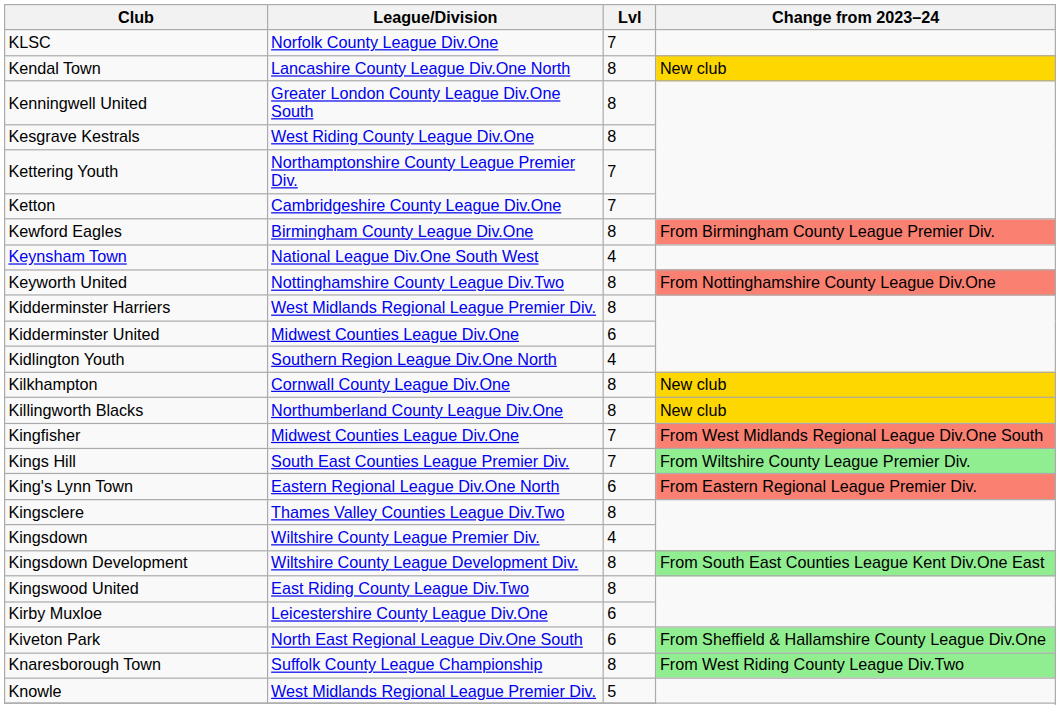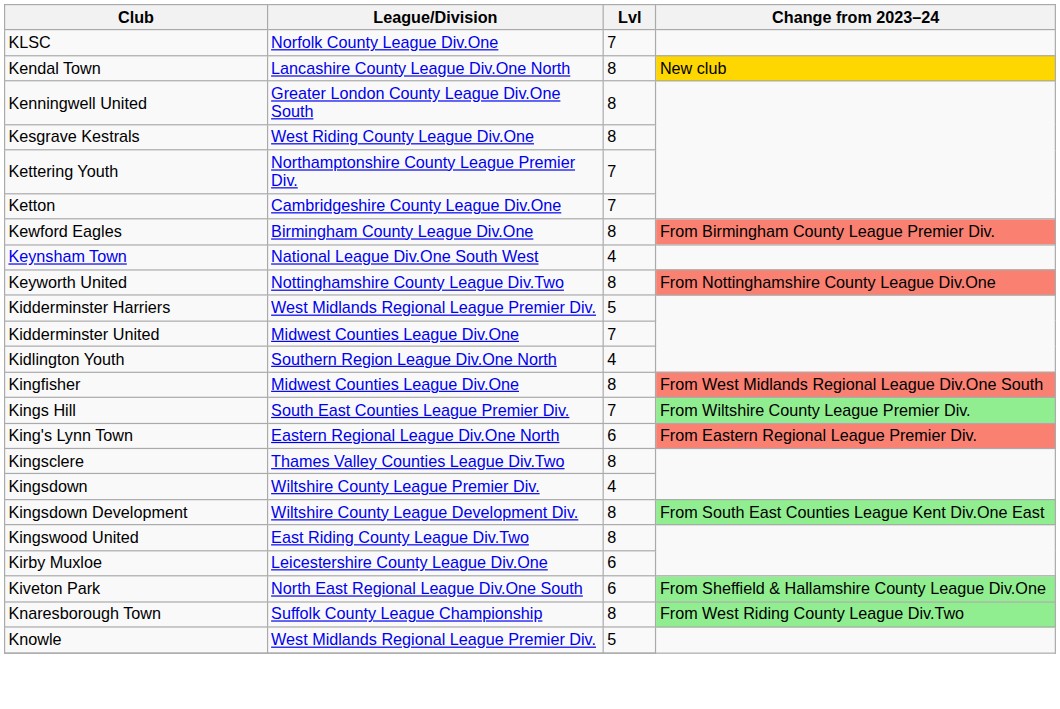 <table class="wikitable sortable" width=100% style="font-size:85%">
 <tr>
 <th width=25%>Club</th>
 <th width=32%>League/Division</th>
 <th width=5%>Lvl</th>
 <th width=38%>Change from 2023–24</th>
 </tr>
 <tr>
 <td>KLSC</td>
 <td><a href='#'>Norfolk County League Div.One</a></td>
 <td>7</td>
 </tr>
 <tr>
 <td>Kendal Town</td>
 <td><a href='#'>Lancashire County League Div.One North</a></td>
 <td>8</td>
 <td style="background:gold">New club</td>
 </tr>
 <tr>
 <td>Kenningwell United</td>
 <td><a href='#'>Greater London County League Div.One South</a></td>
 <td>8</td>
 </tr>
 <tr>
 <td>Kesgrave Kestrals</td>
 <td><a href='#'>West Riding County League Div.One</a></td>
 <td>8</td>
 </tr>
 <tr>
 <td>Kettering Youth</td>
 <td><a href='#'>Northamptonshire County League Premier Div.</a></td>
 <td>7</td>
 </tr>
 <tr>
 <td>Ketton</td>
 <td><a href='#'>Cambridgeshire County League Div.One</a></td>
 <td>7</td>
 </tr>
 <tr>
 <td>Kewford Eagles</td>
 <td><a href='#'>Birmingham County League Div.One</a></td>
 <td>8</td>
 <td style="background:salmon">From Birmingham County League Premier Div.</td>
 </tr>
 <tr>
 <td><a href='#'>Keynsham Town</a></td>
 <td><a href='#'>National League Div.One South West</a></td>
 <td>4</td>
 </tr>
 <tr>
 <td>Keyworth United</td>
 <td><a href='#'>Nottinghamshire County League Div.Two</a></td>
 <td>8</td>
 <td style="background:salmon">From Nottinghamshire County League Div.One</td>
 </tr>
 <tr>
 <td>Kidderminster Harriers</td>
 <td><a href='#'>West Midlands Regional League Premier Div.</a></td>
-<td>8</td>
+<td>5</td>
 </tr>
 <tr>
 <td>Kidderminster United</td>
 <td><a href='#'>Midwest Counties League Div.One</a></td>
-<td>6</td>
+<td>7</td>
 </tr>
 <tr>
 <td>Kidlington Youth</td>
 <td><a href='#'>Southern Region League Div.One North</a></td>
 <td>4</td>
 </tr>
 <tr>
-<td>Kilkhampton</td>
-<td><a href='#'>Cornwall County League Div.One</a></td>
-<td>8</td>
-<td style="background:gold">New club</td>
-</tr>
-<tr>
-<td>Killingworth Blacks</td>
-<td><a href='#'>Northumberland County League Div.One</a></td>
-<td>8</td>
-<td style="background:gold">New club</td>
-</tr>
-<tr>
 <td>Kingfisher</td>
 <td><a href='#'>Midwest Counties League Div.One</a></td>
-<td>7</td>
+<td>8</td>
 <td style="background:salmon">From West Midlands Regional League Div.One South</td>
 </tr>
 <tr>
 <td>Kings Hill</td>
 <td><a href='#'>South East Counties League Premier Div.</a></td>
 <td>7</td>
 <td style="background:lightgreen">From Wiltshire County League Premier Div.</td>
 </tr>
 <tr>
 <td>King's Lynn Town</td>
 <td><a href='#'>Eastern Regional League Div.One North</a></td>
 <td>6</td>
 <td style="background:salmon">From Eastern Regional League Premier Div.</td>
 </tr>
 <tr>
 <td>Kingsclere</td>
 <td><a href='#'>Thames Valley Counties League Div.Two</a></td>
 <td>8</td>
 </tr>
 <tr>
 <td>Kingsdown</td>
 <td><a href='#'>Wiltshire County League Premier Div.</a></td>
 <td>4</td>
 </tr>
 <tr>
 <td>Kingsdown Development</td>
 <td><a href='#'>Wiltshire County League Development Div.</a></td>
 <td>8</td>
 <td style="background:lightgreen">From South East Counties League Kent Div.One East</td>
 </tr>
 <tr>
 <td>Kingswood United</td>
 <td><a href='#'>East Riding County League Div.Two</a></td>
 <td>8</td>
 </tr>
 <tr>
 <td>Kirby Muxloe</td>
 <td><a href='#'>Leicestershire County League Div.One</a></td>
 <td>6</td>
 </tr>
 <tr>
 <td>Kiveton Park</td>
 <td><a href='#'>North East Regional League Div.One South</a></td>
 <td>6</td>
 <td style="background:lightgreen">From Sheffield & Hallamshire County League Div.One</td>
 </tr>
 <tr>
 <td>Knaresborough Town</td>
 <td><a href='#'>Suffolk County League Championship</a></td>
 <td>8</td>
 <td style="background:lightgreen">From West Riding County League Div.Two</td>
 </tr>
 <tr>
 <td>Knowle</td>
 <td><a href='#'>West Midlands Regional League Premier Div.</a></td>
 <td>5</td>
 </tr>
 <tr>
 </tr>
 </table>
